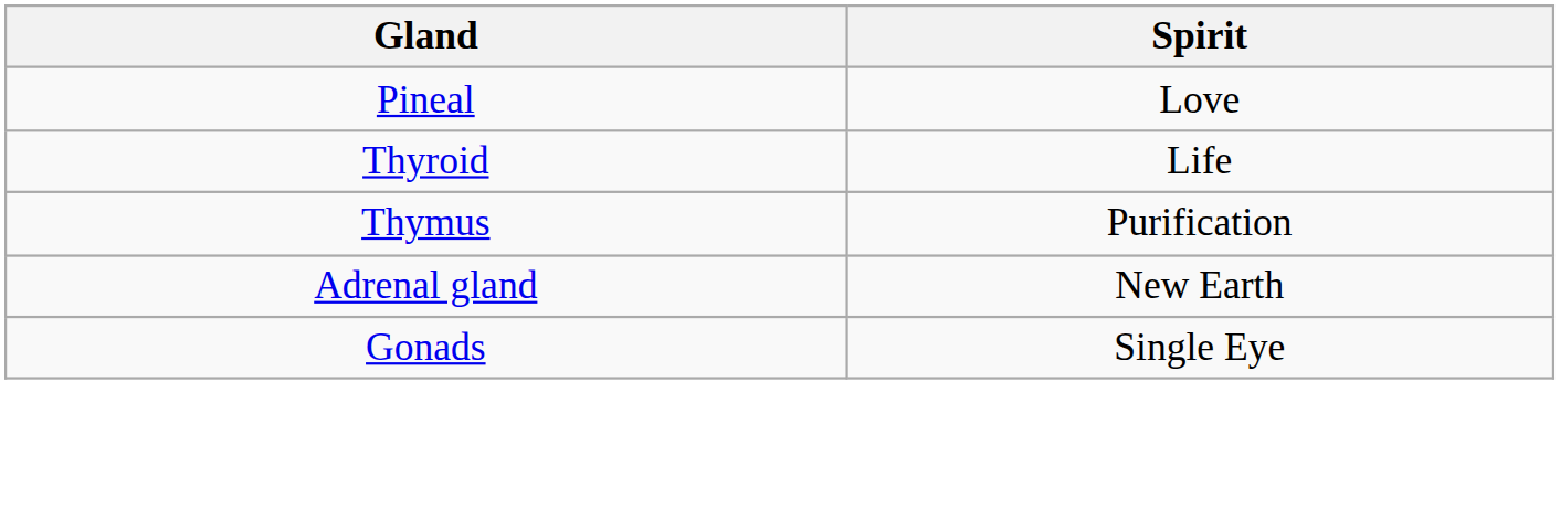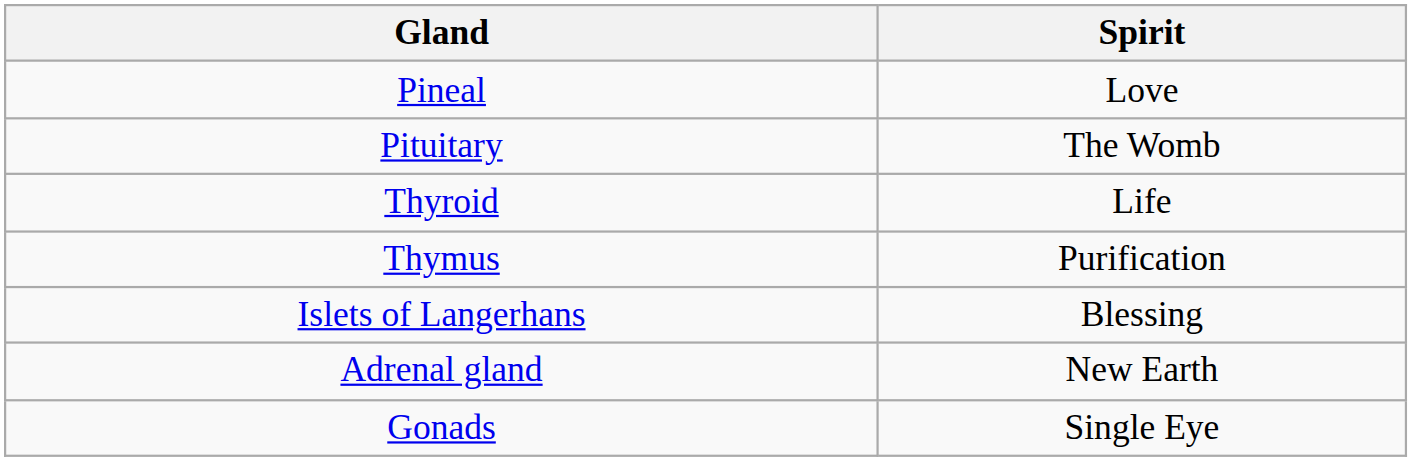 <table class="wikitable" style="text-align:center; width:50%;">
 <tr>
 <th>Gland</th>
 <th>Spirit</th>
 </tr>
 <tr>
 <td><a href='#'>Pineal</a></td>
 <td>Love</td>
 </tr>
 <tr>
+<td><a href='#'>Pituitary</a></td>
+<td>The Womb</td>
+</tr>
+<tr>
 <td><a href='#'>Thyroid</a></td>
 <td>Life</td>
 </tr>
 <tr>
 <td><a href='#'>Thymus</a></td>
 <td>Purification</td>
+</tr>
+<tr .>
+<td><a href='#'>Islets of Langerhans</a></td>
+<td>Blessing</td>
 </tr>
 <tr>
 <td><a href='#'>Adrenal gland</a></td>
 <td>New Earth</td>
 </tr>
 <tr>
 <td><a href='#'>Gonads</a></td>
 <td>Single Eye</td>
 </tr>
 </table>
